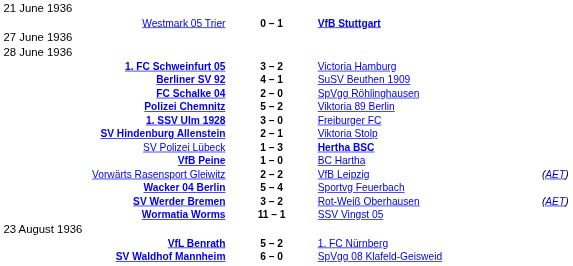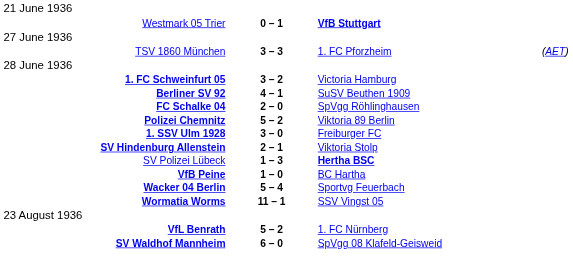 <table width=100% cellspacing=1>
 <tr>
 <th width=25%></th>
 <th width=10%></th>
 <th width=25%></th>
 <th></th>
 </tr>
 <tr>
 <td>21 June 1936</td>
 </tr>
 <tr style=font-size:90%>
 <td align=right><a href='#'>Westmark 05 Trier</a></td>
 <td align=center><strong>0 – 1</strong></td>
 <td><strong><a href='#'>VfB Stuttgart</a></strong></td>
 </tr>
 <tr>
 <td>27 June 1936</td>
+</tr>
+<tr style=font-size:90%>
+<td align=right><a href='#'>TSV 1860 München</a></td>
+<td align=center><strong>3 – 3</strong></td>
+<td><a href='#'>1. FC Pforzheim</a></td>
+<td><em>(<a href='#'>AET</a>)</em></td>
 </tr>
 <tr>
 <td>28 June 1936</td>
 </tr>
 <tr style=font-size:90%>
 <td align=right><strong><a href='#'>1. FC Schweinfurt 05</a></strong></td>
 <td align=center><strong>3 – 2</strong></td>
 <td><a href='#'>Victoria Hamburg</a></td>
 </tr>
 <tr style=font-size:90%>
 <td align=right><strong><a href='#'>Berliner SV 92</a></strong></td>
 <td align=center><strong>4 – 1</strong></td>
 <td><a href='#'>SuSV Beuthen 1909</a></td>
 </tr>
 <tr style=font-size:90%>
 <td align=right><strong><a href='#'>FC Schalke 04</a></strong></td>
 <td align=center><strong>2 – 0</strong></td>
 <td><a href='#'>SpVgg Röhlinghausen</a></td>
 </tr>
 <tr style=font-size:90%>
 <td align=right><strong><a href='#'>Polizei Chemnitz</a></strong></td>
 <td align=center><strong>5 – 2</strong></td>
 <td><a href='#'>Viktoria 89 Berlin</a></td>
 </tr>
 <tr style=font-size:90%>
 <td align=right><strong><a href='#'>1. SSV Ulm 1928</a></strong></td>
 <td align=center><strong>3 – 0</strong></td>
 <td><a href='#'>Freiburger FC</a></td>
 </tr>
 <tr style=font-size:90%>
 <td align=right><strong><a href='#'>SV Hindenburg Allenstein</a></strong></td>
 <td align=center><strong>2 – 1</strong></td>
 <td><a href='#'>Viktoria Stolp</a></td>
 </tr>
 <tr style=font-size:90%>
 <td align=right><a href='#'>SV Polizei Lübeck</a></td>
 <td align=center><strong>1 – 3</strong></td>
 <td><strong><a href='#'>Hertha BSC</a></strong></td>
 </tr>
 <tr style=font-size:90%>
 <td align=right><strong><a href='#'>VfB Peine</a></strong></td>
 <td align=center><strong>1 – 0</strong></td>
 <td><a href='#'>BC Hartha</a></td>
 </tr>
 <tr style=font-size:90%>
-<td align=right><a href='#'>Vorwärts Rasensport Gleiwitz</a></td>
-<td align=center><strong>2 – 2</strong></td>
-<td><a href='#'>VfB Leipzig</a></td>
-<td><em>(<a href='#'>AET</a>)</em></td>
-</tr>
-<tr style=font-size:90%>
 <td align=right><strong><a href='#'>Wacker 04 Berlin</a></strong></td>
 <td align=center><strong>5 – 4</strong></td>
 <td><a href='#'>Sportvg Feuerbach</a></td>
-</tr>
-<tr style=font-size:90%>
-<td align=right><strong><a href='#'>SV Werder Bremen</a></strong></td>
-<td align=center><strong>3 – 2</strong></td>
-<td><a href='#'>Rot-Weiß Oberhausen</a></td>
-<td><em>(<a href='#'>AET</a>)</em></td>
 </tr>
 <tr style=font-size:90%>
 <td align=right><strong><a href='#'>Wormatia Worms</a></strong></td>
 <td align=center><strong>11 – 1</strong></td>
 <td><a href='#'>SSV Vingst 05</a></td>
 </tr>
 <tr>
 <td>23 August 1936</td>
 </tr>
 <tr style=font-size:90%>
 <td align=right><strong><a href='#'>VfL Benrath</a></strong></td>
 <td align=center><strong>5 – 2</strong></td>
 <td><a href='#'>1. FC Nürnberg</a></td>
 </tr>
 <tr style=font-size:90%>
 <td align=right><strong><a href='#'>SV Waldhof Mannheim</a></strong></td>
 <td align=center><strong>6 – 0</strong></td>
 <td><a href='#'>SpVgg 08 Klafeld-Geisweid</a></td>
 </tr>
 </table>
